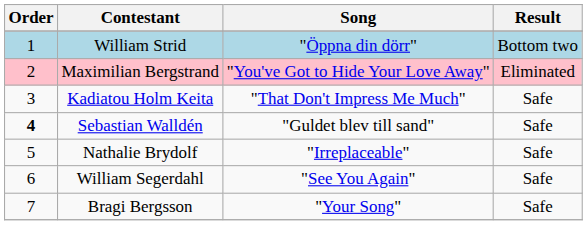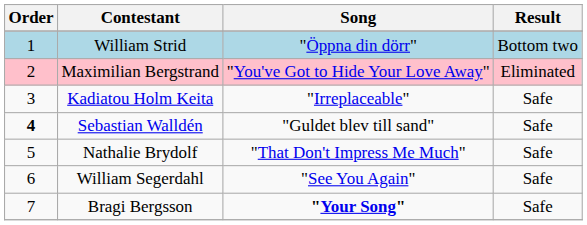 <table class="wikitable plainrowheaders" style="text-align:center;">
 <tr>
 <th scope="col">Order</th>
 <th scope="col">Contestant</th>
 <th scope="col">Song</th>
 <th scope="col">Result</th>
 </tr>
 <tr>
 </tr>
 <tr style="background:lightblue;">
 <td>1</td>
 <td scope="row">William Strid</td>
 <td>"<a href='#'>Öppna din dörr</a>"</td>
 <td>Bottom two</td>
 </tr>
 <tr style="background:pink;">
 <td>2</td>
 <td scope="row">Maximilian Bergstrand</td>
 <td>"<a href='#'>You've Got to Hide Your Love Away</a>"</td>
 <td>Eliminated</td>
 </tr>
 <tr>
 <td>3</td>
 <td scope="row"><a href='#'>Kadiatou Holm Keita</a></td>
-<td>"<a href='#'>That Don't Impress Me Much</a>"</td>
+<td>"<a href='#'>Irreplaceable</a>"</td>
 <td>Safe</td>
 </tr>
 <tr>
 <td><strong>4</strong></td>
 <td scope="row"><a href='#'>Sebastian Walldén</a></td>
 <td>"Guldet blev till sand"</td>
 <td>Safe</td>
 </tr>
 <tr>
 <td>5</td>
 <td scope="row">Nathalie Brydolf</td>
-<td>"<a href='#'>Irreplaceable</a>"</td>
+<td>"<a href='#'>That Don't Impress Me Much</a>"</td>
 <td>Safe</td>
 </tr>
 <tr>
 <td>6</td>
 <td scope="row">William Segerdahl</td>
 <td>"<a href='#'>See You Again</a>"</td>
 <td>Safe</td>
 </tr>
 <tr>
 <td>7</td>
 <td scope="row">Bragi Bergsson</td>
-<td>"<a href='#'>Your Song</a>"</td>
+<td><strong>"<a href='#'>Your Song</a>"</strong></td>
 <td>Safe</td>
 </tr>
 <tr>
 </tr>
 </table>
